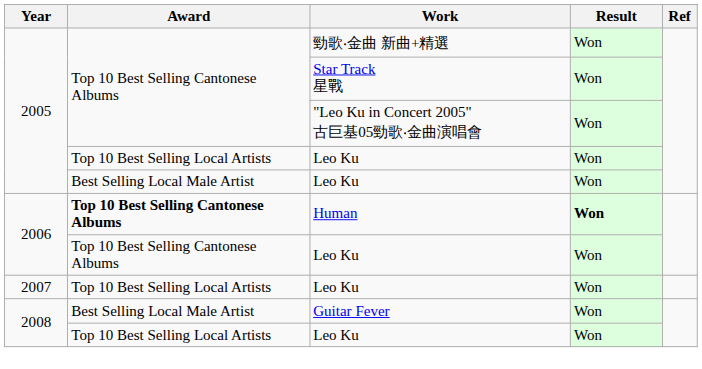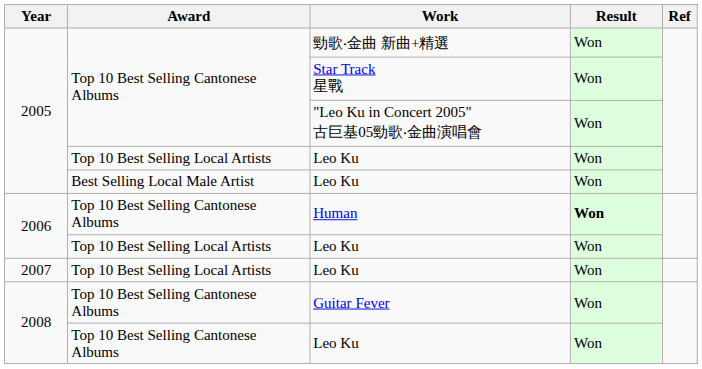 <table class="wikitable">
 <tr>
 <th width=60>Year</th>
 <th width="250">Award</th>
 <th width="270">Work</th>
 <th width="90">Result</th>
 <th width="30">Ref</th>
 </tr>
 <tr>
 <td rowspan="5" align="center">2005</td>
 <td rowspan="3">Top 10 Best Selling Cantonese Albums</td>
 <td>勁歌‧金曲 新曲+精選</td>
 <td style="background: #ddffdd"><div>Won</div></td>
 <td rowspan="5" align="center"></td>
 </tr>
 <tr>
 <td><a href='#'>Star Track</a> <br> 星戰</td>
 <td style="background: #ddffdd"><div>Won</div></td>
 </tr>
 <tr>
 <td>"Leo Ku in Concert 2005" <br>古巨基05勁歌‧金曲演唱會</td>
 <td style="background: #ddffdd"><div>Won</div></td>
 </tr>
 <tr>
 <td>Top 10 Best Selling Local Artists</td>
 <td>Leo Ku</td>
 <td style="background: #ddffdd"><div>Won</div></td>
 </tr>
 <tr>
 <td>Best Selling Local Male Artist</td>
 <td>Leo Ku</td>
 <td style="background: #ddffdd"><div>Won</div></td>
 </tr>
 <tr>
 <td rowspan="2" align="center">2006</td>
-<td><strong>Top 10 Best Selling Cantonese Albums</strong></td>
+<td>Top 10 Best Selling Cantonese Albums</td>
 <td><a href='#'>Human</a></td>
 <td style="background: #ddffdd"><strong><div>Won</div></strong></td>
 <td rowspan="2" align="center"></td>
 </tr>
 <tr>
-<td>Top 10 Best Selling Cantonese Albums</td>
+<td>Top 10 Best Selling Local Artists</td>
 <td>Leo Ku</td>
 <td style="background: #ddffdd"><div>Won</div></td>
 </tr>
 <tr>
 <td align="center">2007</td>
 <td>Top 10 Best Selling Local Artists</td>
 <td>Leo Ku</td>
 <td style="background: #ddffdd"><div>Won</div></td>
 <td align="center"></td>
 </tr>
 <tr>
 <td rowspan = "2" align="center">2008</td>
-<td>Best Selling Local Male Artist</td>
+<td>Top 10 Best Selling Cantonese Albums</td>
 <td><a href='#'>Guitar Fever</a></td>
 <td style="background: #ddffdd"><div>Won</div></td>
 <td rowspan = "2" align="center"></td>
 </tr>
 <tr>
-<td>Top 10 Best Selling Local Artists</td>
+<td>Top 10 Best Selling Cantonese Albums</td>
 <td>Leo Ku</td>
 <td style="background: #ddffdd"><div>Won</div></td>
 </tr>
 </table>
